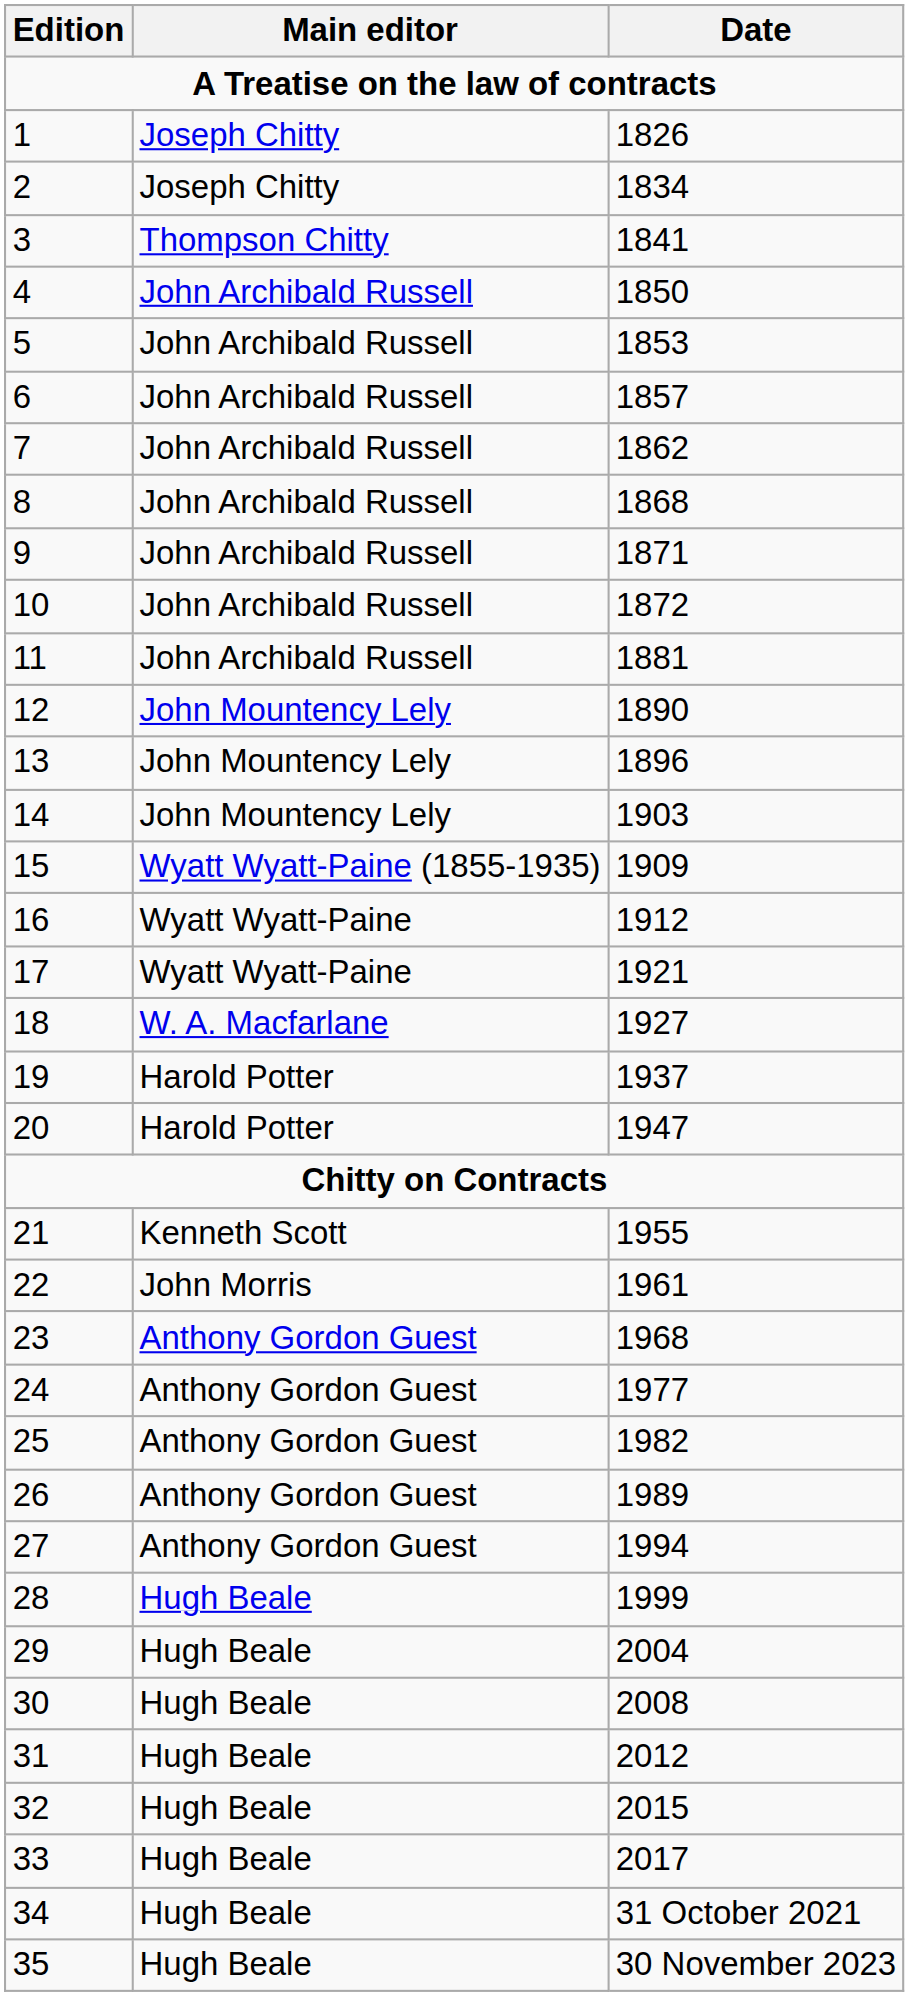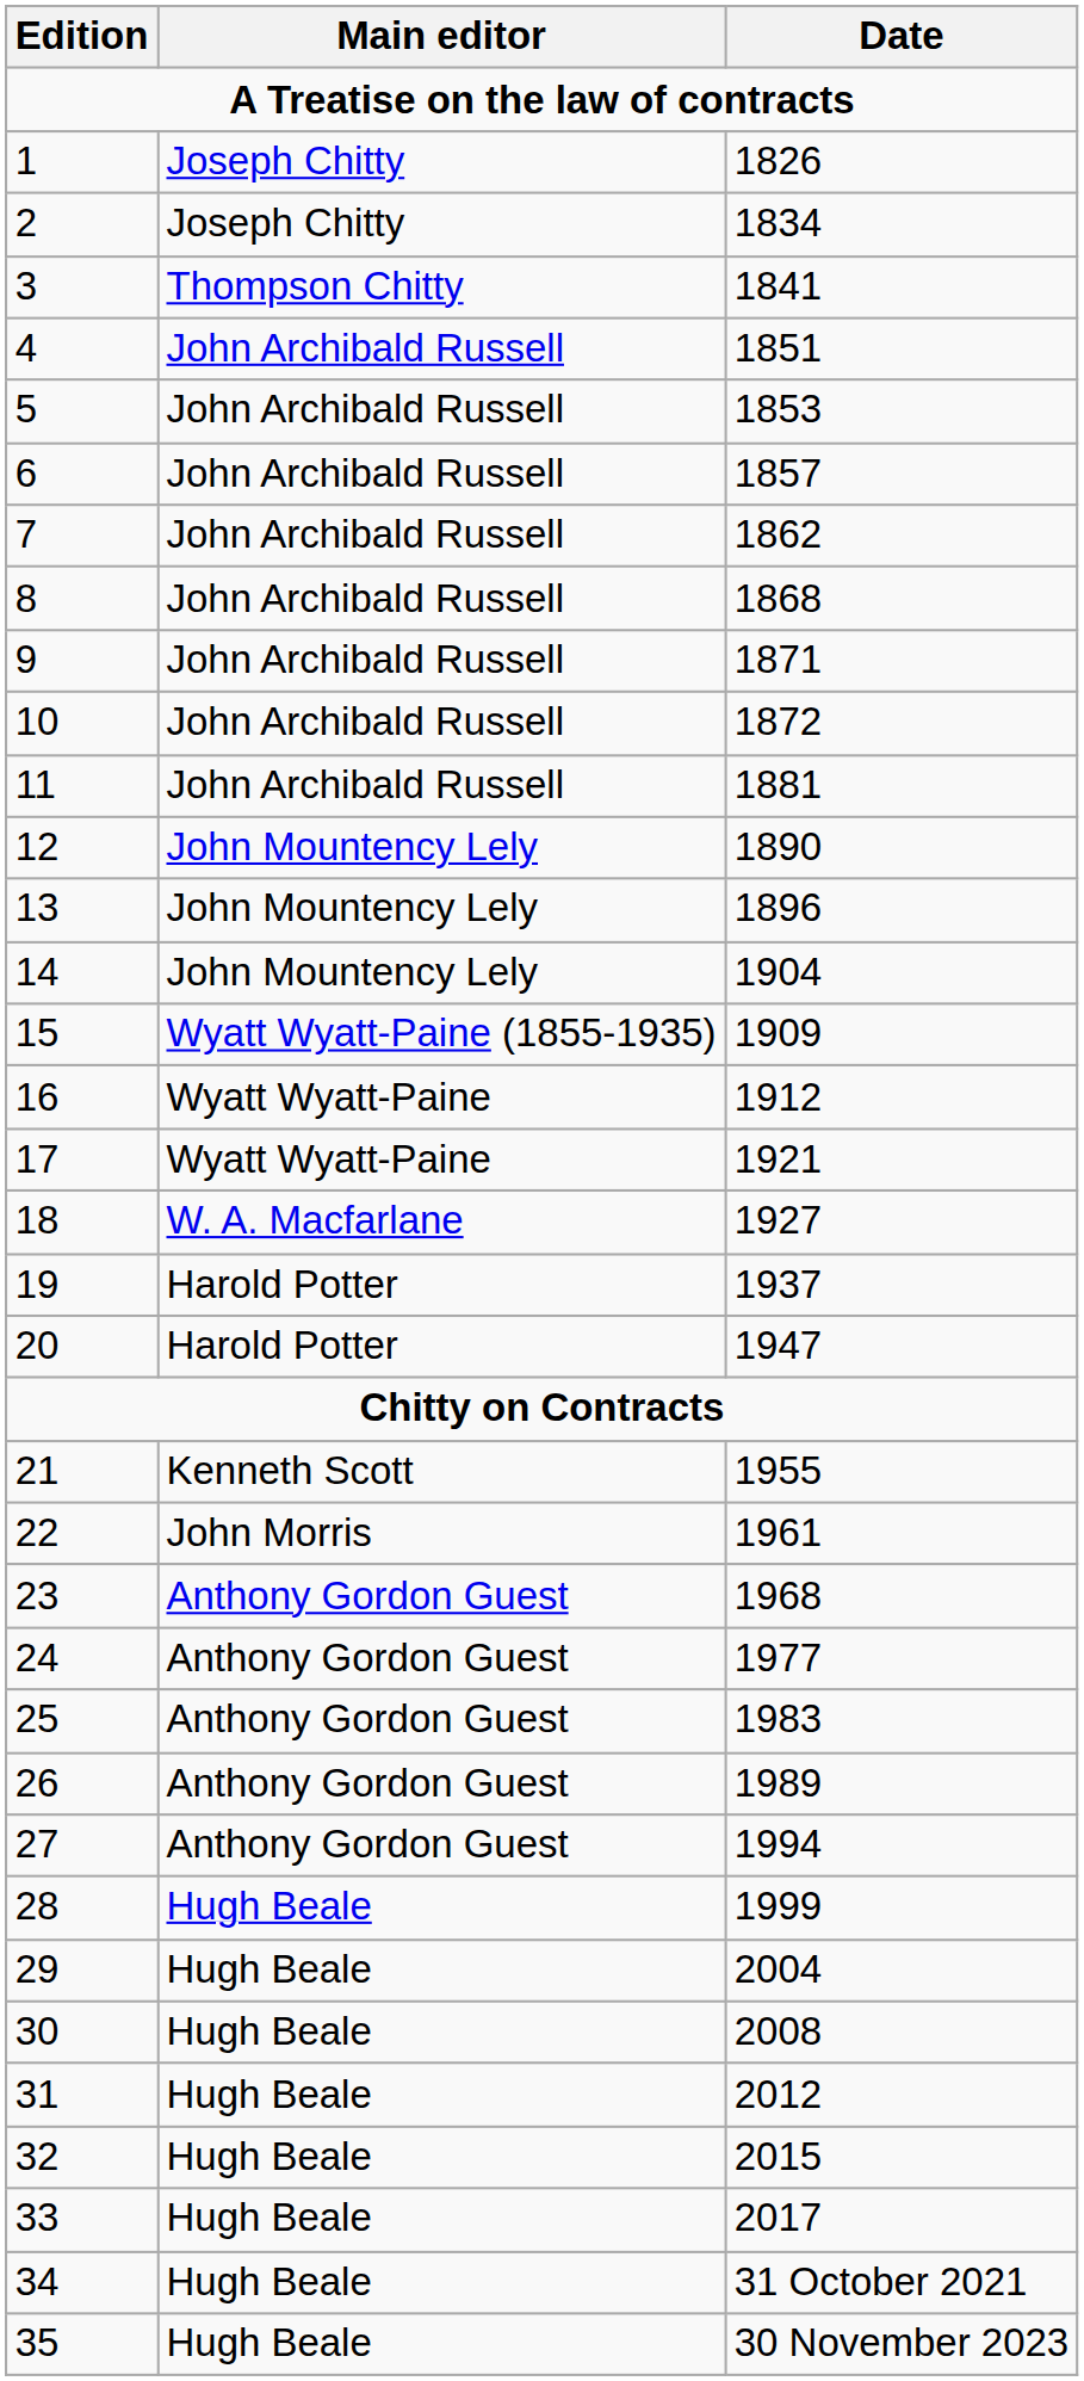 <table class="wikitable">
 <tr>
 <th>Edition</th>
 <th>Main editor</th>
 <th>Date</th>
 </tr>
 <tr>
 <td colspan="3" style="text-align: center;"><strong>A Treatise on the law of contracts</strong></td>
 </tr>
 <tr>
 <td>1</td>
 <td><a href='#'>Joseph Chitty</a></td>
 <td>1826</td>
 </tr>
 <tr>
 <td>2</td>
 <td>Joseph Chitty</td>
 <td>1834</td>
 </tr>
 <tr>
 <td>3</td>
 <td><a href='#'>Thompson Chitty</a></td>
 <td>1841</td>
 </tr>
 <tr>
 <td>4</td>
 <td><a href='#'>John Archibald Russell</a></td>
-<td>1850</td>
+<td>1851</td>
 </tr>
 <tr>
 <td>5</td>
 <td>John Archibald Russell</td>
 <td>1853</td>
 </tr>
 <tr>
 <td>6</td>
 <td>John Archibald Russell</td>
 <td>1857</td>
 </tr>
 <tr>
 <td>7</td>
 <td>John Archibald Russell</td>
 <td>1862</td>
 </tr>
 <tr>
 <td>8</td>
 <td>John Archibald Russell</td>
 <td>1868</td>
 </tr>
 <tr>
 <td>9</td>
 <td>John Archibald Russell</td>
 <td>1871</td>
 </tr>
 <tr>
 <td>10</td>
 <td>John Archibald Russell</td>
 <td>1872</td>
 </tr>
 <tr>
 <td>11</td>
 <td>John Archibald Russell</td>
 <td>1881</td>
 </tr>
 <tr>
 <td>12</td>
 <td><a href='#'>John Mountency Lely</a></td>
 <td>1890</td>
 </tr>
 <tr>
 <td>13</td>
 <td>John Mountency Lely</td>
 <td>1896</td>
 </tr>
 <tr>
 <td>14</td>
 <td>John Mountency Lely</td>
-<td>1903</td>
+<td>1904</td>
 </tr>
 <tr>
 <td>15</td>
 <td><a href='#'>Wyatt Wyatt-Paine</a> (1855-1935)</td>
 <td>1909</td>
 </tr>
 <tr>
 <td>16</td>
 <td>Wyatt Wyatt-Paine</td>
 <td>1912</td>
 </tr>
 <tr>
 <td>17</td>
 <td>Wyatt Wyatt-Paine</td>
 <td>1921</td>
 </tr>
 <tr>
 <td>18</td>
 <td><a href='#'>W. A. Macfarlane</a></td>
 <td>1927</td>
 </tr>
 <tr>
 <td>19</td>
 <td>Harold Potter</td>
 <td>1937</td>
 </tr>
 <tr>
 <td>20</td>
 <td>Harold Potter</td>
 <td>1947</td>
 </tr>
 <tr>
 <td colspan="3" style="text-align: center;"><strong>Chitty on Contracts</strong></td>
 </tr>
 <tr>
 <td>21</td>
 <td>Kenneth Scott</td>
 <td>1955</td>
 </tr>
 <tr>
 <td>22</td>
 <td>John Morris</td>
 <td>1961</td>
 </tr>
 <tr>
 <td>23</td>
 <td><a href='#'>Anthony Gordon Guest</a></td>
 <td>1968</td>
 </tr>
 <tr>
 <td>24</td>
 <td>Anthony Gordon Guest</td>
 <td>1977</td>
 </tr>
 <tr>
 <td>25</td>
 <td>Anthony Gordon Guest</td>
-<td>1982</td>
+<td>1983</td>
 </tr>
 <tr>
 <td>26</td>
 <td>Anthony Gordon Guest</td>
 <td>1989</td>
 </tr>
 <tr>
 <td>27</td>
 <td>Anthony Gordon Guest</td>
 <td>1994</td>
 </tr>
 <tr>
 <td>28</td>
 <td><a href='#'>Hugh Beale</a></td>
 <td>1999</td>
 </tr>
 <tr>
 <td>29</td>
 <td>Hugh Beale</td>
 <td>2004</td>
 </tr>
 <tr>
 <td>30</td>
 <td>Hugh Beale</td>
 <td>2008</td>
 </tr>
 <tr>
 <td>31</td>
 <td>Hugh Beale</td>
 <td>2012</td>
 </tr>
 <tr>
 <td>32</td>
 <td>Hugh Beale</td>
 <td>2015</td>
 </tr>
 <tr>
 <td>33</td>
 <td>Hugh Beale</td>
 <td>2017</td>
 </tr>
 <tr>
 <td>34</td>
 <td>Hugh Beale</td>
 <td>31 October 2021</td>
 </tr>
 <tr>
 <td>35</td>
 <td>Hugh Beale</td>
 <td>30 November 2023</td>
 </tr>
 </table>
